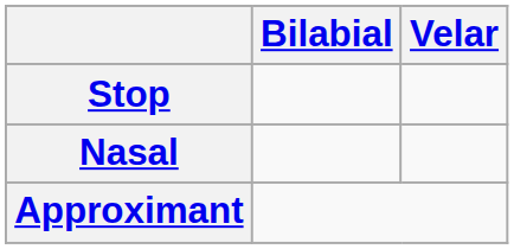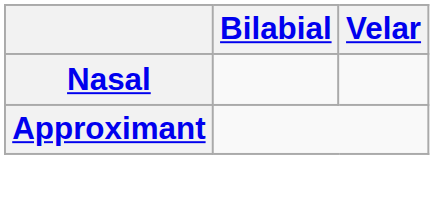 <table class="wikitable" align="center">
 <tr>
 <th></th>
 <th><a href='#'>Bilabial</a></th>
 <th><a href='#'>Velar</a></th>
-</tr>
-<tr>
-<th><a href='#'>Stop</a></th>
-<td align="center"></td>
-<td align="center"></td>
 </tr>
 <tr>
 <th><a href='#'>Nasal</a></th>
 <td align="center"></td>
 <td align="center"></td>
 </tr>
 <tr>
 <th><a href='#'>Approximant</a></th>
 <td align="center" colspan="2"></td>
 </tr>
 </table>
